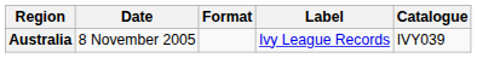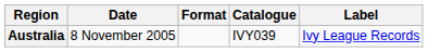 <table class="wikitable plainrowheaders">
 <tr>
 <th scope="col">Region</th>
 <th scope="col">Date</th>
 <th scope="col">Format</th>
+<th scope="col">Catalogue</th>
 <th scope="col">Label</th>
-<th scope="col">Catalogue</th>
 </tr>
 <tr>
 <th scope="row">Australia</th>
 <td>8 November 2005</td>
 <td></td>
+<td>IVY039</td>
 <td><a href='#'>Ivy League Records</a></td>
-<td>IVY039</td>
 </tr>
 </table>
